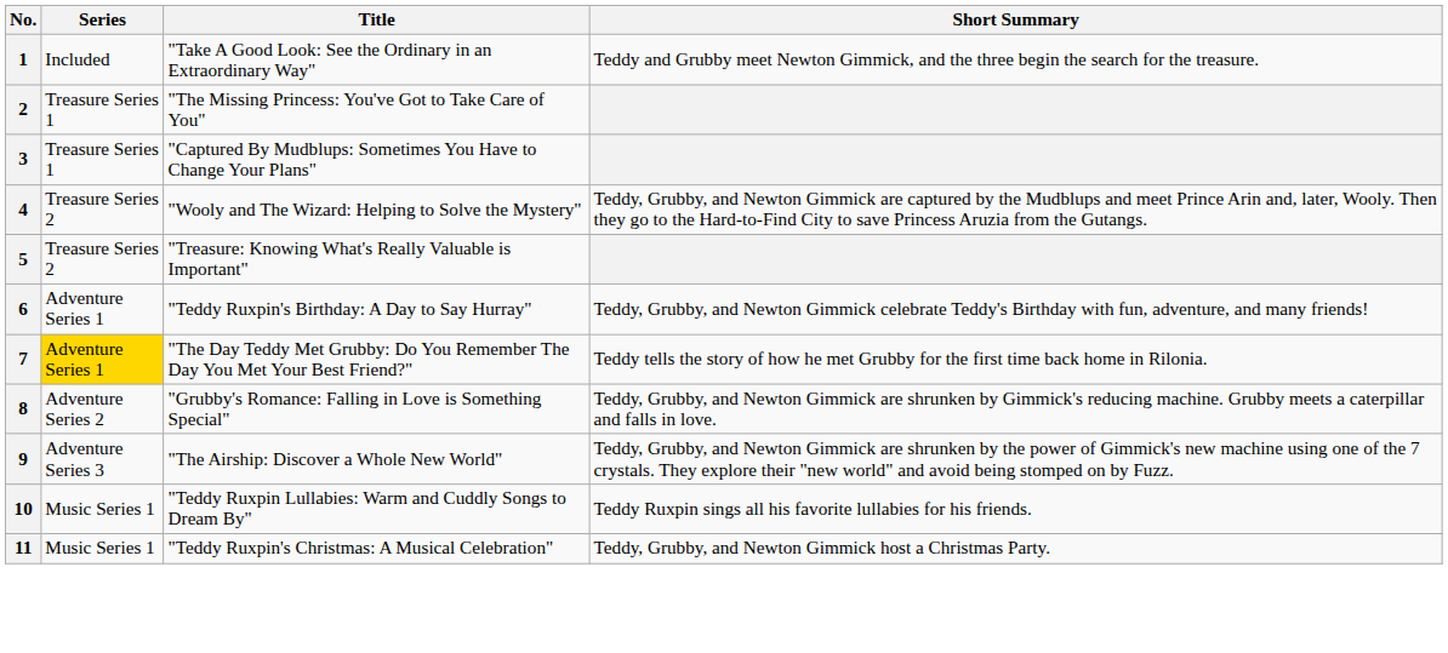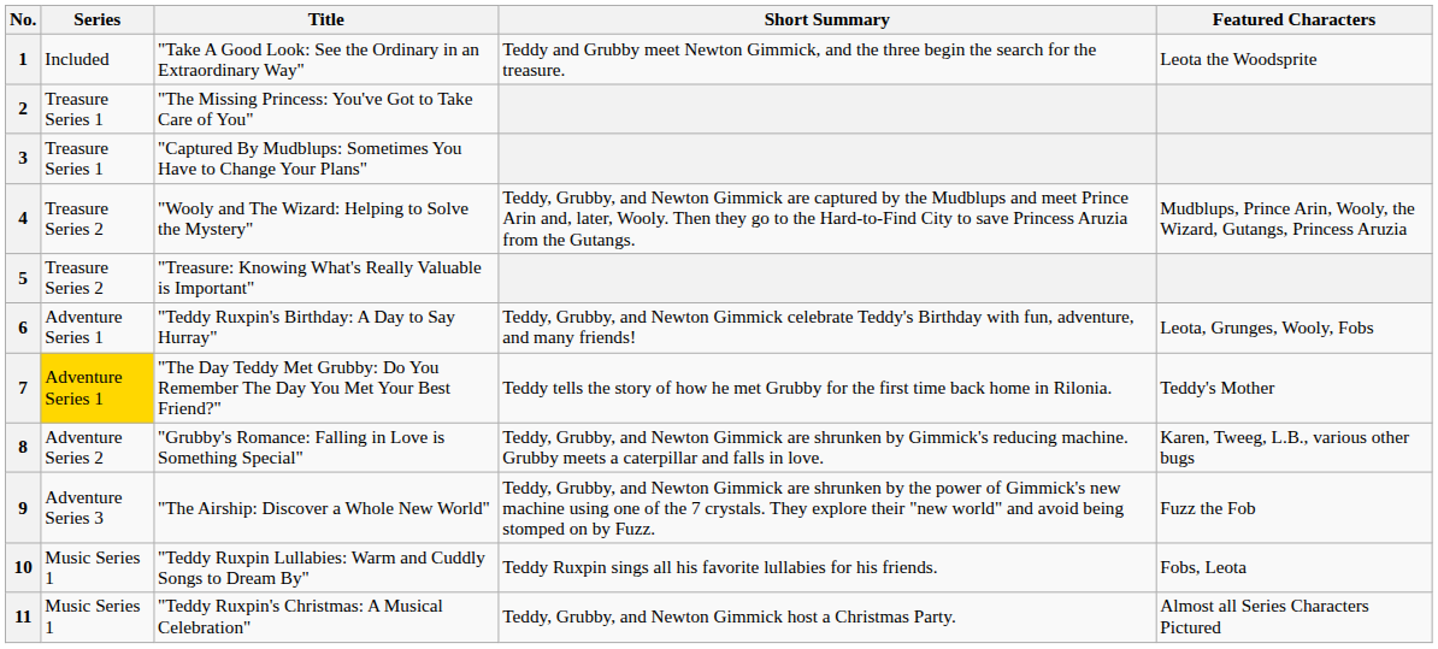 <table class="wikitable">
 <tr>
 <th>No.</th>
 <th>Series</th>
 <th>Title</th>
 <th>Short Summary</th>
+<th>Featured Characters</th>
 </tr>
 <tr>
 <th>1</th>
 <td>Included</td>
 <td>"Take A Good Look: See the Ordinary in an Extraordinary Way"</td>
 <td>Teddy and Grubby meet Newton Gimmick, and the three begin the search for the treasure.</td>
+<td>Leota the Woodsprite</td>
 </tr>
 <tr>
 <th>2</th>
 <td>Treasure Series 1</td>
 <td>"The Missing Princess: You've Got to Take Care of You"</td>
+<th></th>
 <th></th>
 </tr>
 <tr>
 <th>3</th>
 <td>Treasure Series 1</td>
 <td>"Captured By Mudblups: Sometimes You Have to Change Your Plans"</td>
 <th></th>
+<th></th>
 </tr>
 <tr>
 <th>4</th>
 <td>Treasure Series 2</td>
 <td>"Wooly and The Wizard: Helping to Solve the Mystery"</td>
 <td>Teddy, Grubby, and Newton Gimmick are captured by the Mudblups and meet Prince Arin and, later, Wooly. Then they go to the Hard-to-Find City to save Princess Aruzia from the Gutangs.</td>
+<td>Mudblups, Prince Arin, Wooly, the Wizard, Gutangs, Princess Aruzia</td>
 </tr>
 <tr>
 <th>5</th>
 <td>Treasure Series 2</td>
 <td>"Treasure: Knowing What's Really Valuable is Important"</td>
+<th></th>
 <th></th>
 </tr>
 <tr>
 <th>6</th>
 <td>Adventure Series 1</td>
 <td>"Teddy Ruxpin's Birthday: A Day to Say Hurray"</td>
 <td>Teddy, Grubby, and Newton Gimmick celebrate Teddy's Birthday with fun, adventure, and many friends!</td>
+<td>Leota, Grunges, Wooly, Fobs</td>
 </tr>
 <tr>
 <th>7</th>
 <td style="background: gold;">Adventure Series 1</td>
 <td>"The Day Teddy Met Grubby: Do You Remember The Day You Met Your Best Friend?"</td>
 <td>Teddy tells the story of how he met Grubby for the first time back home in Rilonia.</td>
+<td>Teddy's Mother</td>
 </tr>
 <tr>
 <th>8</th>
 <td>Adventure Series 2</td>
 <td>"Grubby's Romance: Falling in Love is Something Special"</td>
 <td>Teddy, Grubby, and Newton Gimmick are shrunken by Gimmick's reducing machine. Grubby meets a caterpillar and falls in love.</td>
+<td>Karen, Tweeg, L.B., various other bugs</td>
 </tr>
 <tr>
 <th>9</th>
 <td>Adventure Series 3</td>
 <td>"The Airship: Discover a Whole New World"</td>
 <td>Teddy, Grubby, and Newton Gimmick are shrunken by the power of Gimmick's new machine using one of the 7 crystals. They explore their "new world" and avoid being stomped on by Fuzz.</td>
+<td>Fuzz the Fob</td>
 </tr>
 <tr>
 <th>10</th>
 <td>Music Series 1</td>
 <td>"Teddy Ruxpin Lullabies: Warm and Cuddly Songs to Dream By"</td>
 <td>Teddy Ruxpin sings all his favorite lullabies for his friends.</td>
+<td>Fobs, Leota</td>
 </tr>
 <tr>
 <th>11</th>
 <td>Music Series 1</td>
 <td>"Teddy Ruxpin's Christmas: A Musical Celebration"</td>
 <td>Teddy, Grubby, and Newton Gimmick host a Christmas Party.</td>
+<td>Almost all Series Characters Pictured</td>
 </tr>
 </table>
